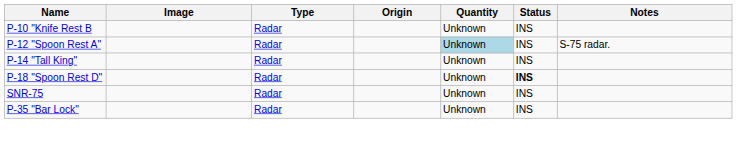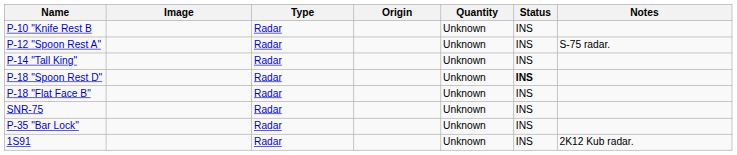 <table class="wikitable" style="width:90%;">
 <tr>
 <th width=14%>Name</th>
 <th width=20%>Image</th>
 <th width=14%>Type</th>
 <th width=12%>Origin</th>
 <th width=10%>Quantity</th>
 <th width=06%>Status</th>
 <th width=24%>Notes</th>
 </tr>
 <tr>
 <td><a href='#'>P-10 "Knife Rest B</a></td>
 <td></td>
 <td><a href='#'>Radar</a></td>
 <td></td>
 <td>Unknown</td>
 <td>INS</td>
 <td></td>
 </tr>
 <tr>
 <td><a href='#'>P-12 "Spoon Rest A"</a></td>
 <td></td>
 <td><a href='#'>Radar</a></td>
 <td></td>
-<td style="background: lightblue;">Unknown</td>
+<td>Unknown</td>
 <td>INS</td>
 <td>S-75 radar.</td>
 </tr>
 <tr>
 <td><a href='#'>P-14 "Tall King"</a></td>
 <td></td>
 <td><a href='#'>Radar</a></td>
 <td></td>
 <td>Unknown</td>
 <td>INS</td>
 <td></td>
 </tr>
 <tr>
 <td><a href='#'>P-18 "Spoon Rest D"</a></td>
 <td></td>
 <td><a href='#'>Radar</a></td>
 <td></td>
 <td>Unknown</td>
 <td><strong>INS</strong></td>
 <td></td>
 </tr>
 <tr>
+<td><a href='#'>P-18 "Flat Face B"</a></td>
+<td></td>
+<td><a href='#'>Radar</a></td>
+<td></td>
+<td>Unknown</td>
+<td>INS</td>
+<td></td>
+</tr>
+<tr>
 <td><a href='#'>SNR-75</a></td>
 <td></td>
 <td><a href='#'>Radar</a></td>
 <td></td>
 <td>Unknown</td>
 <td>INS</td>
 <td></td>
 </tr>
 <tr>
 <td><a href='#'>P-35 "Bar Lock"</a></td>
 <td></td>
 <td><a href='#'>Radar</a></td>
 <td></td>
 <td>Unknown</td>
 <td>INS</td>
 <td></td>
 </tr>
+<tr>
+<td><a href='#'>1S91</a></td>
+<td></td>
+<td><a href='#'>Radar</a></td>
+<td></td>
+<td>Unknown</td>
+<td>INS</td>
+<td>2K12 Kub radar.</td>
+</tr>
 </table>
